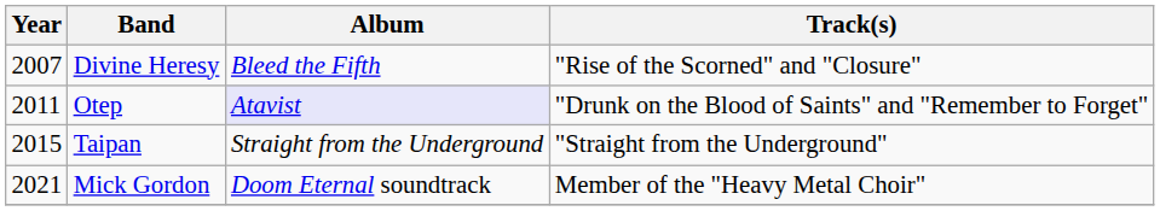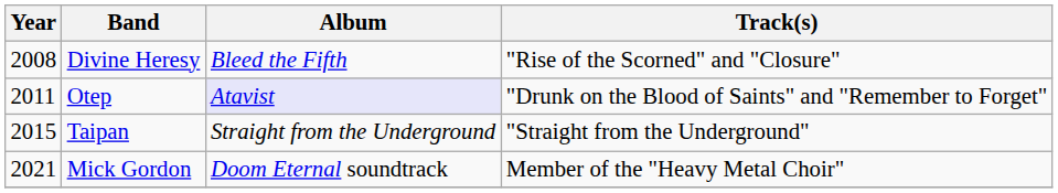 <table class="wikitable">
 <tr>
 <th>Year</th>
 <th>Band</th>
 <th>Album</th>
 <th>Track(s)</th>
 </tr>
 <tr>
-<td>2007</td>
+<td>2008</td>
 <td><a href='#'>Divine Heresy</a></td>
 <td><em><a href='#'>Bleed the Fifth</a></em></td>
 <td>"Rise of the Scorned" and "Closure"</td>
 </tr>
 <tr>
 <td>2011</td>
 <td><a href='#'>Otep</a></td>
 <td style="background: lavender;"><em><a href='#'>Atavist</a></em></td>
 <td>"Drunk on the Blood of Saints" and "Remember to Forget"</td>
 </tr>
 <tr>
 <td>2015</td>
 <td><a href='#'>Taipan</a></td>
 <td><em>Straight from the Underground</em></td>
 <td>"Straight from the Underground"</td>
 </tr>
 <tr>
 <td>2021</td>
 <td><a href='#'>Mick Gordon</a></td>
 <td><em><a href='#'>Doom Eternal</a></em> soundtrack</td>
 <td>Member of the "Heavy Metal Choir"</td>
 </tr>
 <tr>
 </tr>
 </table>
